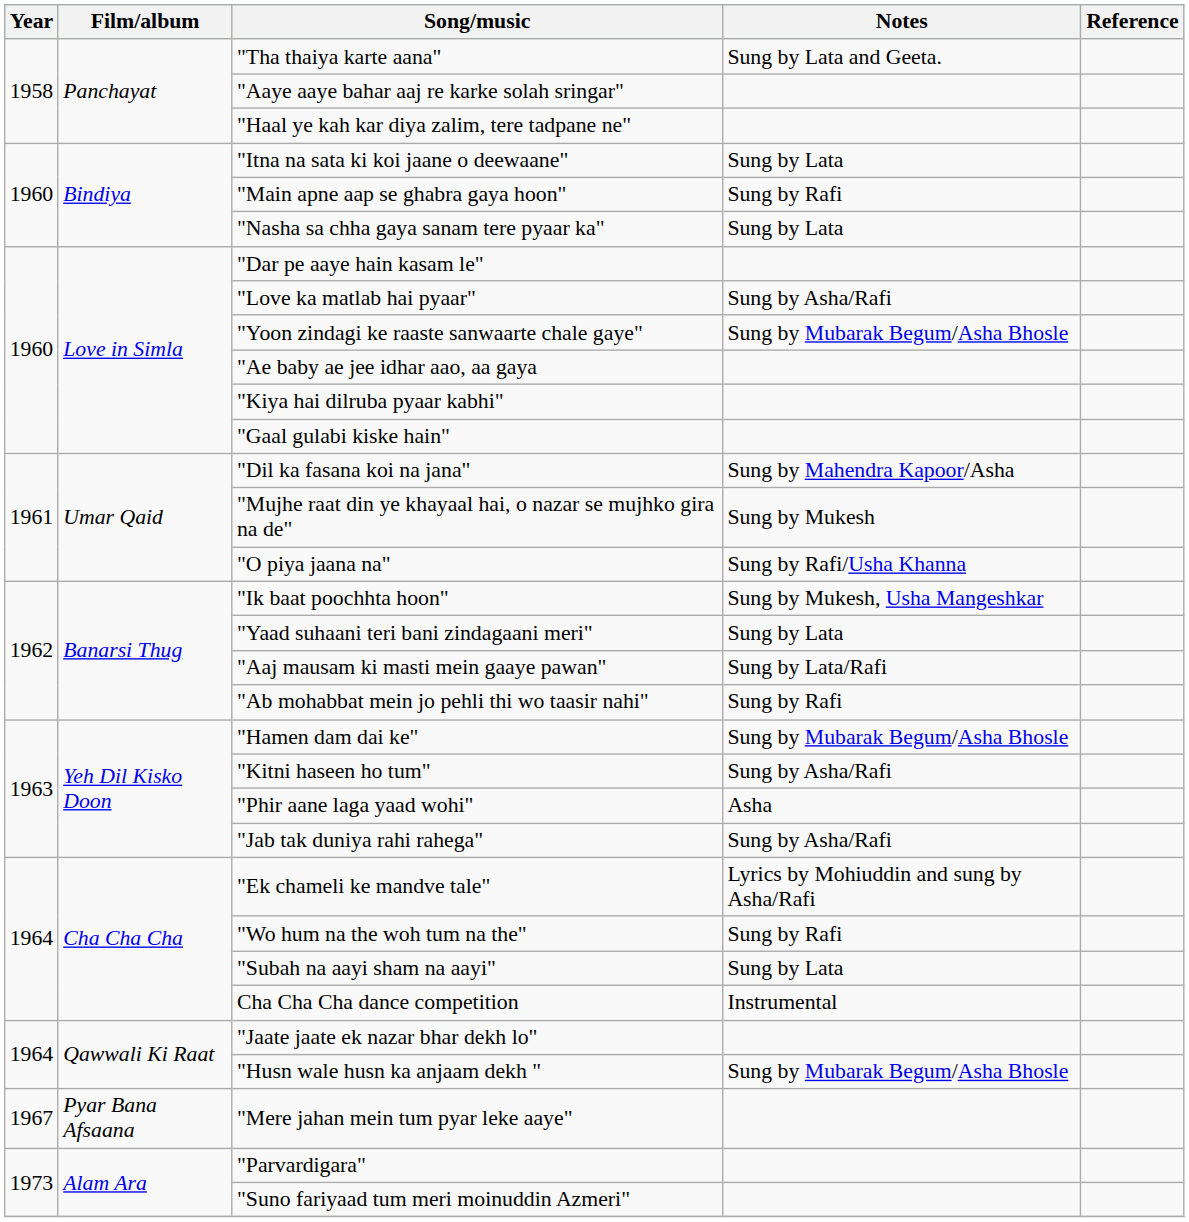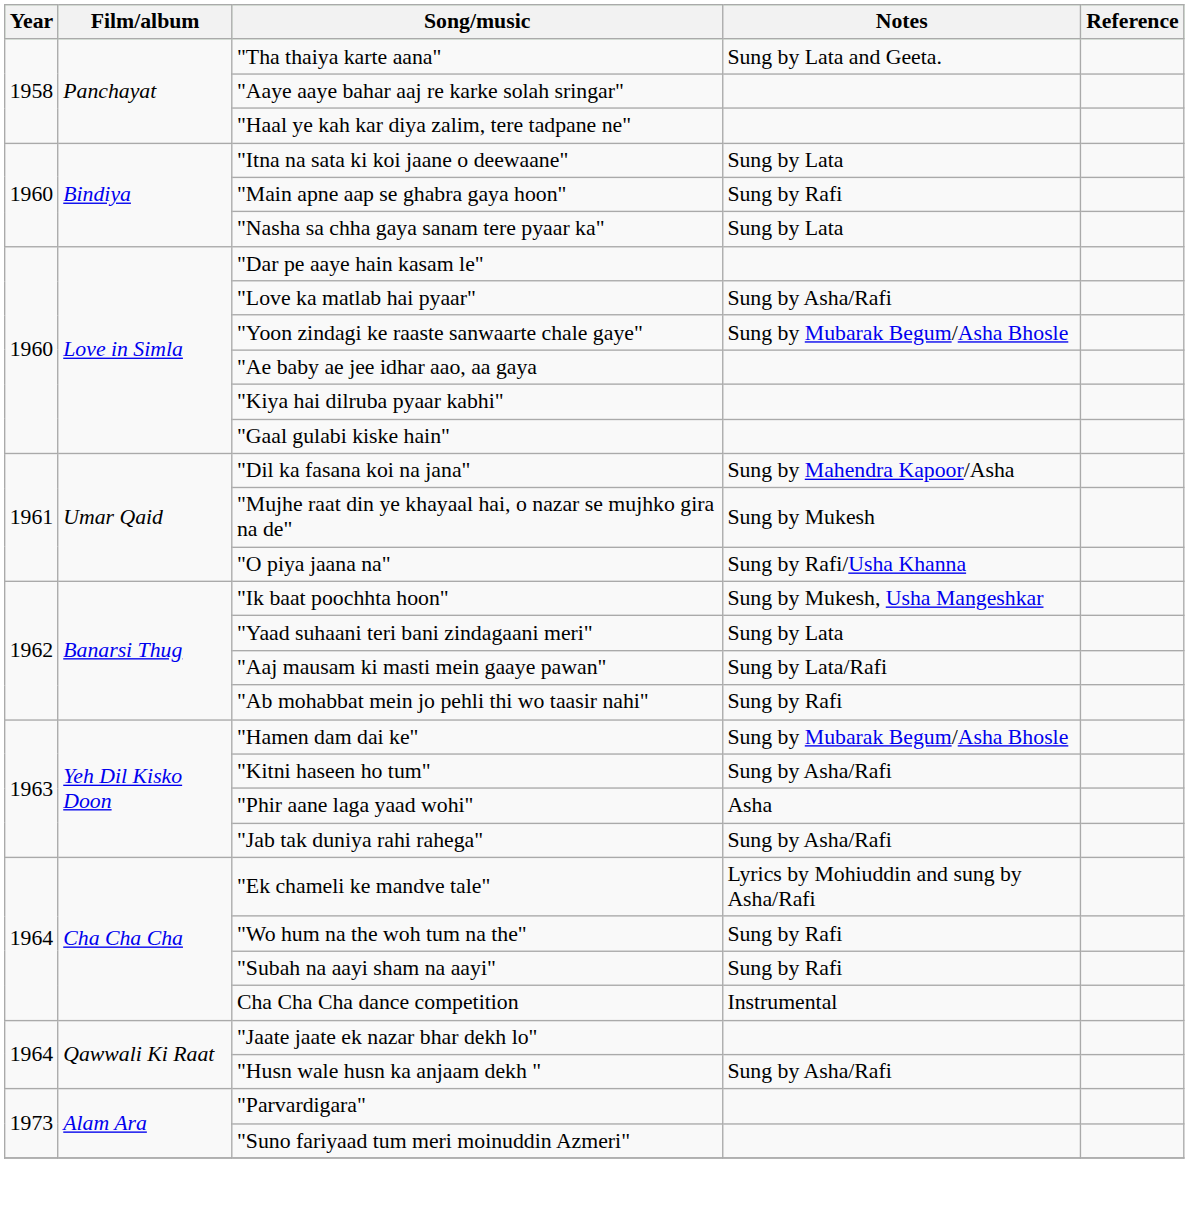 <table class="wikitable sortable">
 <tr style="background:#cfc; text-align:center;">
 <th scope=col>Year</th>
 <th scope=col>Film/album</th>
 <th scope=col>Song/music</th>
 <th scope=col>Notes</th>
 <th scope=col class=unsortable>Reference</th>
 </tr>
 <tr>
 <td rowspan="3">1958</td>
 <td rowspan=3><em>Panchayat</em></td>
 <td>"Tha thaiya karte aana"</td>
 <td>Sung by Lata and Geeta.</td>
 <td></td>
 </tr>
 <tr>
 <td>"Aaye aaye bahar aaj re karke solah sringar"</td>
 <td></td>
 <td></td>
 </tr>
 <tr>
 <td>"Haal ye kah kar diya zalim, tere tadpane ne"</td>
 <td></td>
 <td></td>
 </tr>
 <tr>
 <td rowspan="3">1960</td>
 <td rowspan=3><em><a href='#'>Bindiya</a></em></td>
 <td>"Itna na sata ki koi jaane o deewaane"</td>
 <td>Sung by Lata</td>
 <td></td>
 </tr>
 <tr>
 <td>"Main apne aap se ghabra gaya hoon"</td>
 <td>Sung by Rafi</td>
 <td></td>
 </tr>
 <tr>
 <td>"Nasha sa chha gaya sanam tere pyaar ka"</td>
 <td>Sung by Lata</td>
 <td></td>
 </tr>
 <tr>
 <td rowspan="6">1960</td>
 <td rowspan=6><em><a href='#'>Love in Simla</a></em></td>
 <td>"Dar pe aaye hain kasam le"</td>
 <td></td>
 <td></td>
 </tr>
 <tr>
 <td>"Love ka matlab hai pyaar"</td>
 <td>Sung by Asha/Rafi</td>
 <td></td>
 </tr>
 <tr>
 <td>"Yoon zindagi ke raaste sanwaarte chale gaye"</td>
 <td>Sung by <a href='#'>Mubarak Begum</a>/<a href='#'>Asha Bhosle</a></td>
 <td></td>
 </tr>
 <tr>
 <td>"Ae baby ae jee idhar aao, aa gaya</td>
 <td></td>
 <td></td>
 </tr>
 <tr>
 <td>"Kiya hai dilruba pyaar kabhi"</td>
 <td></td>
 <td></td>
 </tr>
 <tr>
 <td>"Gaal gulabi kiske hain"</td>
 <td></td>
 <td></td>
 </tr>
 <tr>
 <td rowspan="3">1961</td>
 <td rowspan=3><em>Umar Qaid</em></td>
 <td>"Dil ka fasana koi na jana"</td>
 <td>Sung by <a href='#'>Mahendra Kapoor</a>/Asha</td>
 <td></td>
 </tr>
 <tr>
 <td>"Mujhe raat din ye khayaal hai, o nazar se mujhko gira na de"</td>
 <td>Sung by Mukesh</td>
 <td></td>
 </tr>
 <tr>
 <td>"O piya jaana na"</td>
 <td>Sung by Rafi/<a href='#'>Usha Khanna</a></td>
 <td></td>
 </tr>
 <tr>
 <td rowspan="4">1962</td>
 <td rowspan=4><em><a href='#'>Banarsi Thug</a></em></td>
 <td>"Ik baat poochhta hoon"</td>
 <td>Sung by Mukesh, <a href='#'>Usha Mangeshkar</a></td>
 <td></td>
 </tr>
 <tr>
 <td>"Yaad suhaani teri bani zindagaani meri"</td>
 <td>Sung by Lata</td>
 <td></td>
 </tr>
 <tr>
 <td>"Aaj mausam ki masti mein gaaye pawan"</td>
 <td>Sung by Lata/Rafi</td>
 <td></td>
 </tr>
 <tr>
 <td>"Ab mohabbat mein jo pehli thi wo taasir nahi"</td>
 <td>Sung by Rafi</td>
 <td></td>
 </tr>
 <tr>
 <td rowspan="4">1963</td>
 <td rowspan=4><em><a href='#'>Yeh Dil Kisko Doon</a></em></td>
 <td>"Hamen dam dai ke"</td>
 <td>Sung by <a href='#'>Mubarak Begum</a>/<a href='#'>Asha Bhosle</a></td>
 <td></td>
 </tr>
 <tr>
 <td>"Kitni haseen ho tum"</td>
 <td>Sung by Asha/Rafi</td>
 <td></td>
 </tr>
 <tr>
 <td>"Phir aane laga yaad wohi"</td>
 <td>Asha</td>
 <td></td>
 </tr>
 <tr>
 <td>"Jab tak duniya rahi rahega"</td>
 <td>Sung by Asha/Rafi</td>
 <td></td>
 </tr>
 <tr>
 <td rowspan="4">1964</td>
 <td rowspan=4><em><a href='#'>Cha Cha Cha</a></em></td>
 <td>"Ek chameli ke mandve tale"</td>
 <td>Lyrics by Mohiuddin and sung by Asha/Rafi</td>
 <td></td>
 </tr>
 <tr>
 <td>"Wo hum na the woh tum na the"</td>
 <td>Sung by Rafi</td>
 <td></td>
 </tr>
 <tr>
 <td>"Subah na aayi sham na aayi"</td>
-<td>Sung by Lata</td>
+<td>Sung by Rafi</td>
 <td></td>
 </tr>
 <tr>
 <td>Cha Cha Cha dance competition</td>
 <td>Instrumental</td>
 <td></td>
 </tr>
 <tr>
 <td rowspan="2">1964</td>
 <td rowspan=2><em>Qawwali Ki Raat</em></td>
 <td>"Jaate jaate ek nazar bhar dekh lo"</td>
 <td></td>
 <td></td>
 </tr>
 <tr>
 <td>"Husn wale husn ka anjaam dekh "</td>
-<td>Sung by <a href='#'>Mubarak Begum</a>/<a href='#'>Asha Bhosle</a></td>
-<td></td>
-</tr>
-<tr>
-<td rowspan="1">1967</td>
-<td rowspan=1><em>Pyar Bana Afsaana</em></td>
-<td>"Mere jahan mein tum pyar leke aaye"</td>
-<td></td>
+<td>Sung by Asha/Rafi</td>
 <td></td>
 </tr>
 <tr>
 <td rowspan="2">1973</td>
 <td rowspan=2><em><a href='#'>Alam Ara</a></em></td>
 <td>"Parvardigara"</td>
 <td></td>
 <td></td>
 </tr>
 <tr>
 <td>"Suno fariyaad tum meri moinuddin Azmeri"</td>
 <td></td>
 <td></td>
 </tr>
 <tr>
 </tr>
 </table>
